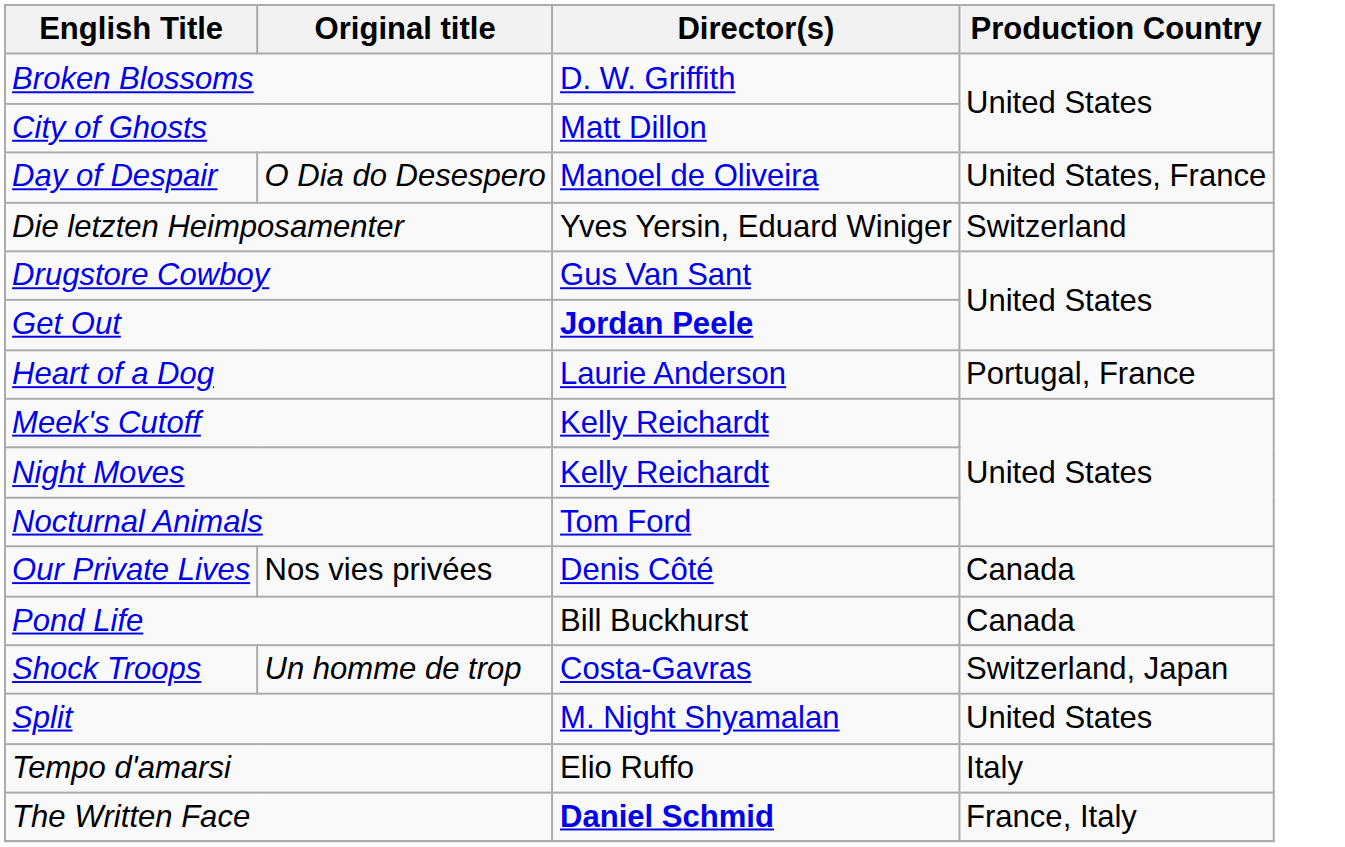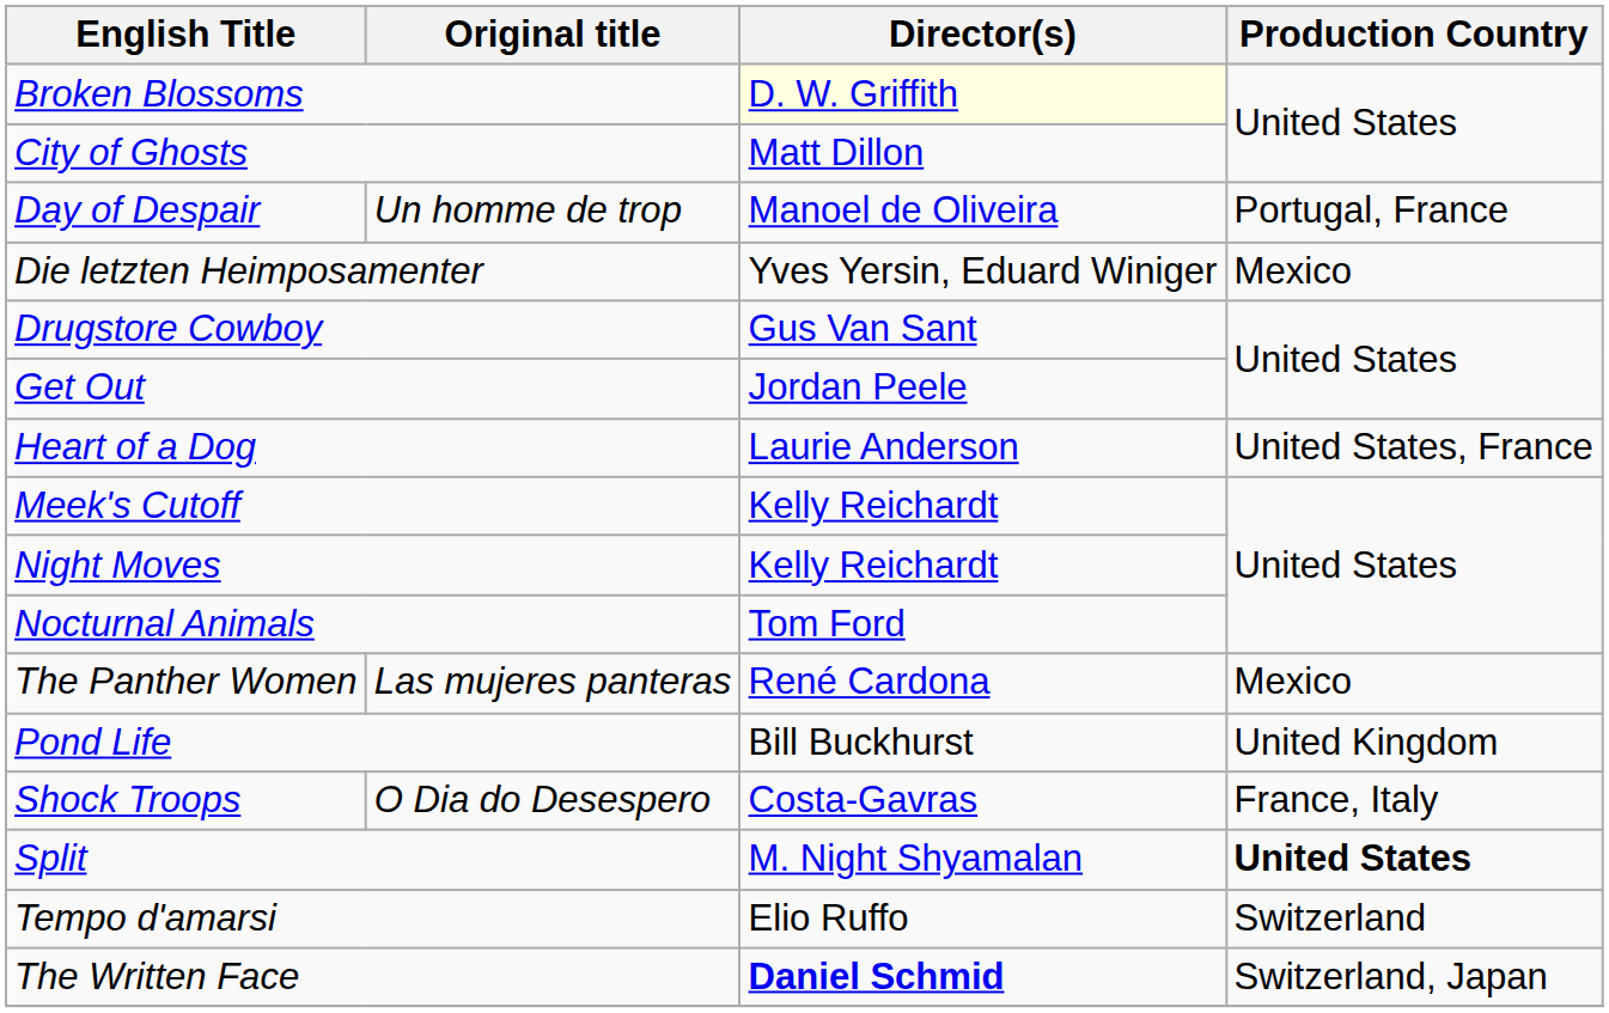 <table class="wikitable sortable">
 <tr>
 <th>English Title</th>
 <th>Original title</th>
 <th>Director(s)</th>
 <th>Production Country</th>
 </tr>
 <tr>
 <td colspan=2><em><a href='#'>Broken Blossoms</a></em></td>
-<td><a href='#'>D. W. Griffith</a></td>
+<td style="background: lightyellow;"><a href='#'>D. W. Griffith</a></td>
 <td rowspan="2">United States</td>
 </tr>
 <tr>
 <td colspan=2><em><a href='#'>City of Ghosts</a></em></td>
 <td><a href='#'>Matt Dillon</a></td>
 </tr>
 <tr>
 <td><em><a href='#'>Day of Despair</a></em></td>
-<td><em>O Dia do Desespero</em></td>
+<td><em>Un homme de trop</em></td>
 <td><a href='#'>Manoel de Oliveira</a></td>
-<td>United States, France</td>
+<td>Portugal, France</td>
 </tr>
 <tr>
 <td colspan="2"><em>Die letzten Heimposamenter</em></td>
 <td>Yves Yersin, Eduard Winiger</td>
-<td>Switzerland</td>
+<td>Mexico</td>
 </tr>
 <tr>
 <td colspan="2"><em><a href='#'>Drugstore Cowboy</a></em></td>
 <td><a href='#'>Gus Van Sant</a></td>
 <td rowspan="2">United States</td>
 </tr>
 <tr>
 <td colspan="2"><em><a href='#'>Get Out</a></em></td>
-<td><strong><a href='#'>Jordan Peele</a></strong></td>
+<td><a href='#'>Jordan Peele</a></td>
 </tr>
 <tr>
 <td colspan="2"><em><a href='#'>Heart of a Dog</a></em></td>
 <td><a href='#'>Laurie Anderson</a></td>
-<td>Portugal, France</td>
+<td>United States, France</td>
 </tr>
 <tr>
 <td colspan=2><em><a href='#'>Meek's Cutoff</a></em></td>
 <td><a href='#'>Kelly Reichardt</a></td>
 <td rowspan="3">United States</td>
 </tr>
 <tr>
 <td colspan=2><em><a href='#'>Night Moves</a></em></td>
 <td><a href='#'>Kelly Reichardt</a></td>
 </tr>
 <tr>
 <td colspan=2><em><a href='#'>Nocturnal Animals</a></em></td>
 <td><a href='#'>Tom Ford</a></td>
 </tr>
 <tr>
-<td><em><a href='#'>Our Private Lives</a></em></td>
-<td>Nos vies privées</td>
-<td><a href='#'>Denis Côté</a></td>
-<td>Canada</td>
+<td><em>The Panther Women</em></td>
+<td><em>Las mujeres panteras</em></td>
+<td><a href='#'>René Cardona</a></td>
+<td>Mexico</td>
 </tr>
 <tr>
 <td colspan=2><em><a href='#'>Pond Life</a></em></td>
 <td>Bill Buckhurst</td>
-<td>Canada</td>
+<td>United Kingdom</td>
 </tr>
 <tr>
 <td><em><a href='#'>Shock Troops</a></em></td>
-<td><em>Un homme de trop</em></td>
+<td><em>O Dia do Desespero</em></td>
 <td><a href='#'>Costa-Gavras</a></td>
-<td>Switzerland, Japan</td>
+<td>France, Italy</td>
 </tr>
 <tr>
 <td colspan="2"><em><a href='#'>Split</a></em></td>
 <td><a href='#'>M. Night Shyamalan</a></td>
-<td>United States</td>
+<td><strong>United States</strong></td>
 </tr>
 <tr>
 <td colspan="2"><em>Tempo d'amarsi</em></td>
 <td>Elio Ruffo</td>
-<td>Italy</td>
+<td>Switzerland</td>
 </tr>
 <tr>
 <td colspan="2"><em>The Written Face</em></td>
 <td><strong><a href='#'>Daniel Schmid</a></strong></td>
-<td>France, Italy</td>
+<td>Switzerland, Japan</td>
 </tr>
 <tr>
 </tr>
 </table>
